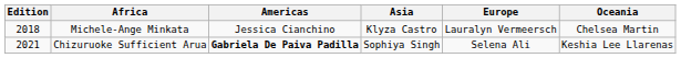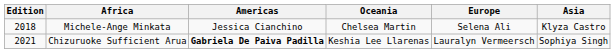 <table class="wikitable sortable" style="font-size: 85%; text-align:center;">
 <tr>
 <th>Edition</th>
 <th>Africa</th>
 <th>Americas</th>
+<th>Oceania</th>
+<th>Europe</th>
 <th>Asia</th>
-<th>Europe</th>
-<th>Oceania</th>
 </tr>
 <tr>
 <td>2018</td>
 <td>Michele-Ange Minkata<br></td>
 <td>Jessica Cianchino<br></td>
+<td>Chelsea Martin<br></td>
+<td>Selena Ali <br></td>
 <td>Klyza Castro<br></td>
-<td>Lauralyn Vermeersch<br></td>
-<td>Chelsea Martin<br></td>
 </tr>
 <tr>
 <td>2021</td>
 <td>Chizuruoke Sufficient Arua<br></td>
 <td><strong>Gabriela De Paiva Padilla<br></strong></td>
+<td>Keshia Lee Llarenas<br></td>
+<td>Lauralyn Vermeersch<br></td>
 <td>Sophiya Singh<br></td>
-<td>Selena Ali <br></td>
-<td>Keshia Lee Llarenas<br></td>
 </tr>
 </table>
